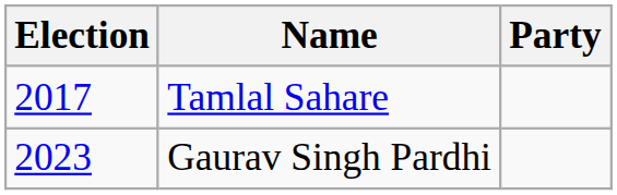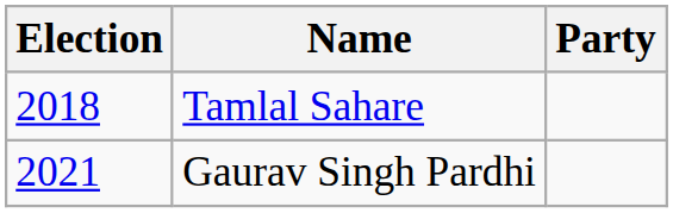 <table class="wikitable sortable">
 <tr>
 <th>Election</th>
 <th>Name</th>
 <th colspan=2>Party</th>
 </tr>
 <tr>
-<td><a href='#'>2017</a></td>
+<td><a href='#'>2018</a></td>
 <td><a href='#'>Tamlal Sahare</a></td>
 <td></td>
 </tr>
 <tr>
-<td><a href='#'>2023</a></td>
+<td><a href='#'>2021</a></td>
 <td>Gaurav Singh Pardhi</td>
 <td></td>
 </tr>
 </table>
